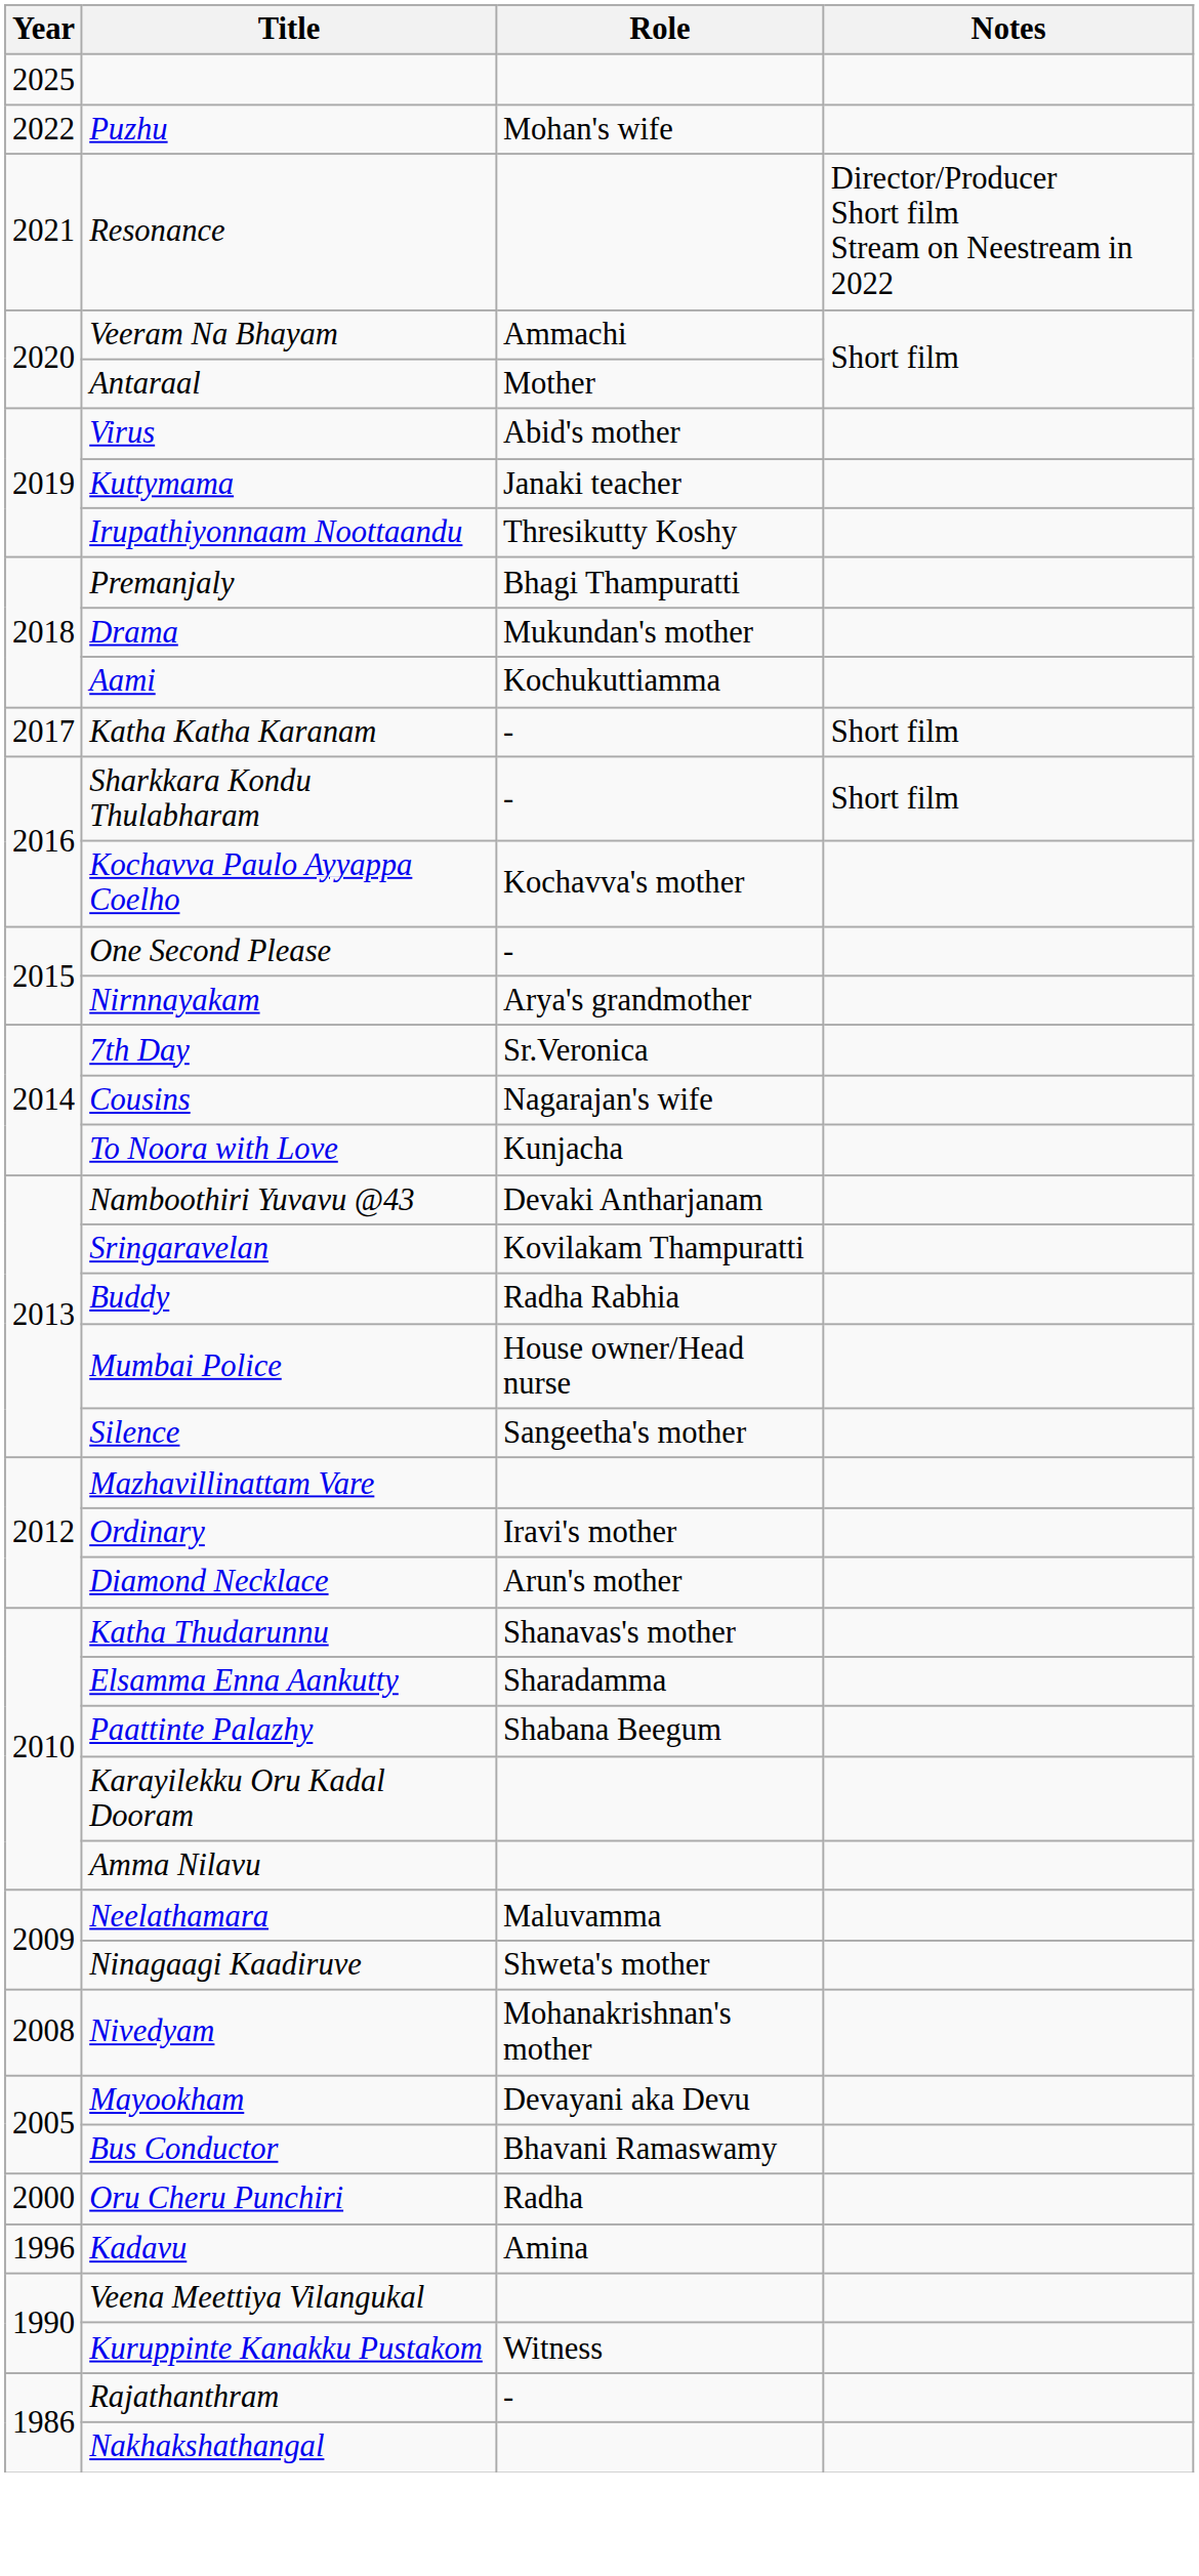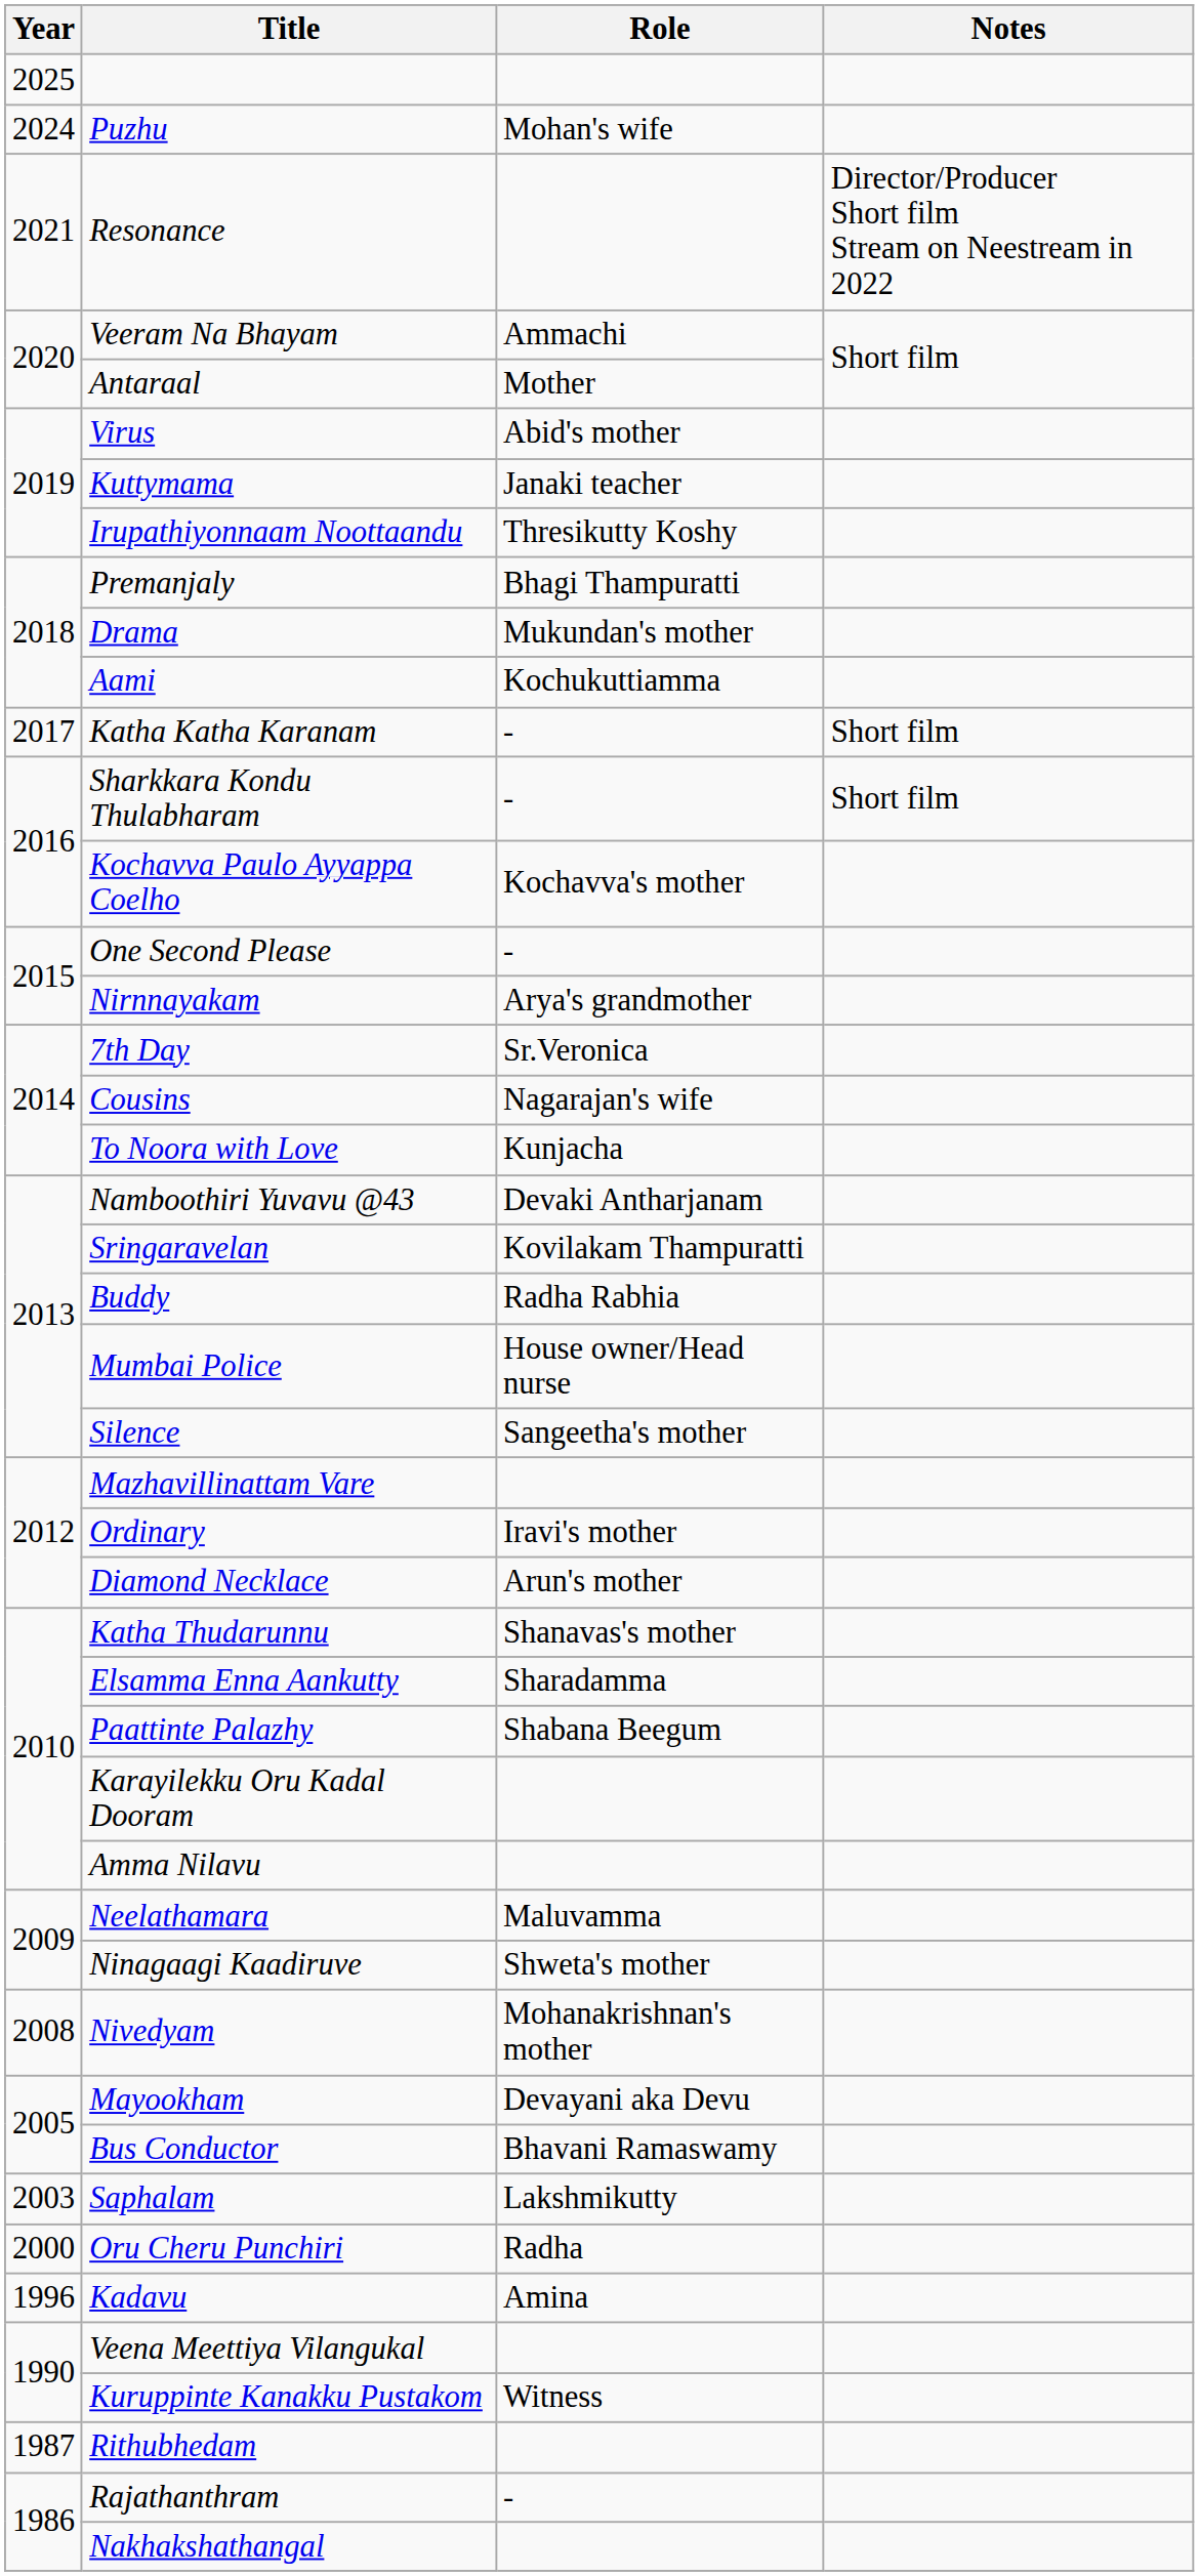 <table class="wikitable sortable">
 <tr>
 <th>Year</th>
 <th>Title</th>
 <th>Role</th>
 <th class="unsortable">Notes</th>
 </tr>
 <tr>
 <td>2025</td>
 <td></td>
 <td></td>
 <td></td>
 </tr>
 <tr>
-<td>2022</td>
+<td>2024</td>
 <td><em><a href='#'>Puzhu</a></em></td>
 <td>Mohan's wife</td>
 <td></td>
 </tr>
 <tr>
 <td>2021</td>
 <td><em>Resonance</em></td>
 <td></td>
 <td>Director/Producer <br>Short film<br>Stream on Neestream in 2022</td>
 </tr>
 <tr>
 <td rowspan="2">2020</td>
 <td><em>Veeram Na Bhayam</em></td>
 <td>Ammachi</td>
 <td rowspan="2">Short film</td>
 </tr>
 <tr>
 <td><em>Antaraal</em></td>
 <td>Mother</td>
 </tr>
 <tr>
 <td rowspan="3">2019</td>
 <td><em><a href='#'>Virus</a></em></td>
 <td>Abid's mother</td>
 <td></td>
 </tr>
 <tr>
 <td><em><a href='#'>Kuttymama</a></em></td>
 <td>Janaki teacher</td>
 <td></td>
 </tr>
 <tr>
 <td><em><a href='#'>Irupathiyonnaam Noottaandu</a></em></td>
 <td>Thresikutty Koshy</td>
 <td></td>
 </tr>
 <tr>
 <td rowspan="3">2018</td>
 <td><em>Premanjaly</em></td>
 <td>Bhagi Thampuratti</td>
 <td></td>
 </tr>
 <tr>
 <td><em><a href='#'>Drama</a></em></td>
 <td>Mukundan's mother</td>
 <td></td>
 </tr>
 <tr>
 <td><em><a href='#'>Aami</a></em></td>
 <td>Kochukuttiamma</td>
 <td></td>
 </tr>
 <tr>
 <td>2017</td>
 <td><em>Katha Katha Karanam</em></td>
 <td>-</td>
 <td>Short film</td>
 </tr>
 <tr>
 <td rowspan="2">2016</td>
 <td><em>Sharkkara Kondu Thulabharam</em></td>
 <td>-</td>
 <td>Short film</td>
 </tr>
 <tr>
 <td><em><a href='#'>Kochavva Paulo Ayyappa Coelho</a></em></td>
 <td>Kochavva's mother</td>
 <td></td>
 </tr>
 <tr>
 <td rowspan="2">2015</td>
 <td><em>One Second Please</em></td>
 <td>-</td>
 <td></td>
 </tr>
 <tr>
 <td><em><a href='#'>Nirnnayakam</a></em></td>
 <td>Arya's grandmother</td>
 <td></td>
 </tr>
 <tr>
 <td rowspan="3">2014</td>
 <td><em><a href='#'>7th Day</a></em></td>
 <td>Sr.Veronica</td>
 <td></td>
 </tr>
 <tr>
 <td><em><a href='#'>Cousins</a></em></td>
 <td>Nagarajan's wife</td>
 <td></td>
 </tr>
 <tr>
 <td><em><a href='#'>To Noora with Love</a></em></td>
 <td>Kunjacha</td>
 <td></td>
 </tr>
 <tr>
 <td rowspan="5">2013</td>
 <td><em>Namboothiri Yuvavu @43</em></td>
 <td>Devaki Antharjanam</td>
 <td></td>
 </tr>
 <tr>
 <td><em><a href='#'>Sringaravelan</a></em></td>
 <td>Kovilakam Thampuratti</td>
 <td></td>
 </tr>
 <tr>
 <td><em><a href='#'>Buddy</a></em></td>
 <td>Radha Rabhia</td>
 <td></td>
 </tr>
 <tr>
 <td><em><a href='#'>Mumbai Police</a></em></td>
 <td>House owner/Head nurse</td>
 <td></td>
 </tr>
 <tr>
 <td><em><a href='#'>Silence</a></em></td>
 <td>Sangeetha's mother</td>
 <td></td>
 </tr>
 <tr>
 <td rowspan="3">2012</td>
 <td><em><a href='#'>Mazhavillinattam Vare</a></em></td>
 <td></td>
 <td></td>
 </tr>
 <tr>
 <td><em><a href='#'>Ordinary</a></em></td>
 <td>Iravi's mother</td>
 <td></td>
 </tr>
 <tr>
 <td><em><a href='#'>Diamond Necklace</a></em></td>
 <td>Arun's mother</td>
 <td></td>
 </tr>
 <tr>
 <td rowspan="5">2010</td>
 <td><em> <a href='#'>Katha Thudarunnu</a></em></td>
 <td>Shanavas's mother</td>
 <td></td>
 </tr>
 <tr>
 <td><em><a href='#'>Elsamma Enna Aankutty</a></em></td>
 <td>Sharadamma</td>
 <td></td>
 </tr>
 <tr>
 <td><em> <a href='#'>Paattinte Palazhy</a></em></td>
 <td>Shabana Beegum</td>
 <td></td>
 </tr>
 <tr>
 <td><em>Karayilekku Oru Kadal Dooram</em></td>
 <td></td>
 <td></td>
 </tr>
 <tr>
 <td><em>Amma Nilavu</em></td>
 <td></td>
 <td></td>
 </tr>
 <tr>
 <td rowspan="2">2009</td>
 <td><em><a href='#'>Neelathamara</a></em></td>
 <td>Maluvamma</td>
 <td></td>
 </tr>
 <tr>
 <td><em>Ninagaagi Kaadiruve </em></td>
 <td>Shweta's mother</td>
 <td></td>
 </tr>
 <tr>
 <td>2008</td>
 <td><em><a href='#'>Nivedyam</a></em></td>
 <td>Mohanakrishnan's mother</td>
 <td></td>
 </tr>
 <tr>
 <td rowspan="2">2005</td>
 <td><em><a href='#'>Mayookham</a></em></td>
 <td>Devayani aka Devu</td>
 <td></td>
 </tr>
 <tr>
 <td><em> <a href='#'>Bus Conductor</a></em></td>
 <td>Bhavani Ramaswamy</td>
 <td></td>
 </tr>
 <tr>
+<td>2003</td>
+<td><em><a href='#'>Saphalam</a></em></td>
+<td>Lakshmikutty</td>
+<td></td>
+</tr>
+<tr>
 <td>2000</td>
 <td><em><a href='#'>Oru Cheru Punchiri</a></em></td>
 <td>Radha</td>
 <td></td>
 </tr>
 <tr>
 <td>1996</td>
 <td><em><a href='#'>Kadavu</a></em></td>
 <td>Amina</td>
 <td></td>
 </tr>
 <tr>
 <td rowspan="2">1990</td>
 <td><em>Veena Meettiya Vilangukal</em></td>
 <td></td>
 <td></td>
 </tr>
 <tr>
 <td><em><a href='#'>Kuruppinte Kanakku Pustakom</a></em></td>
 <td>Witness</td>
 <td></td>
 </tr>
 <tr>
+<td>1987</td>
+<td><em><a href='#'>Rithubhedam</a></em></td>
+<td></td>
+<td></td>
+</tr>
+<tr>
 <td rowspan="2">1986</td>
 <td><em>Rajathanthram</em></td>
 <td>-</td>
 <td></td>
 </tr>
 <tr>
 <td><em><a href='#'>Nakhakshathangal</a></em></td>
 <td></td>
 <td></td>
 </tr>
 </table>
